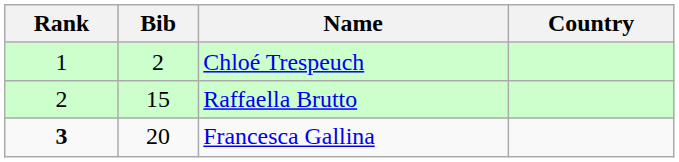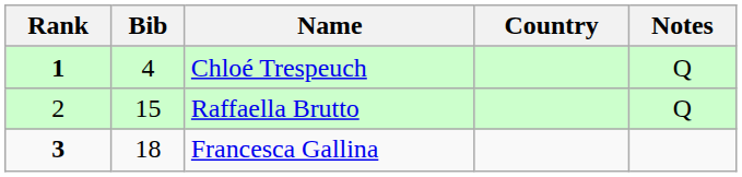 <table class="wikitable" style="text-align:center; width:450px">
 <tr>
 <th>Rank</th>
 <th>Bib</th>
 <th>Name</th>
 <th>Country</th>
+<th>Notes</th>
 </tr>
 <tr bgcolor=ccffcc>
-<td>1</td>
-<td>2</td>
+<td><strong>1</strong></td>
+<td>4</td>
 <td align=left><a href='#'>Chloé Trespeuch</a></td>
 <td align=left></td>
+<td>Q</td>
 </tr>
 <tr bgcolor=ccffcc>
 <td>2</td>
 <td>15</td>
 <td align=left><a href='#'>Raffaella Brutto</a></td>
 <td align=left></td>
+<td>Q</td>
 </tr>
 <tr>
 <td><strong>3</strong></td>
-<td>20</td>
+<td>18</td>
 <td align=left><a href='#'>Francesca Gallina</a></td>
 <td align=left></td>
+<td></td>
 </tr>
 </table>
